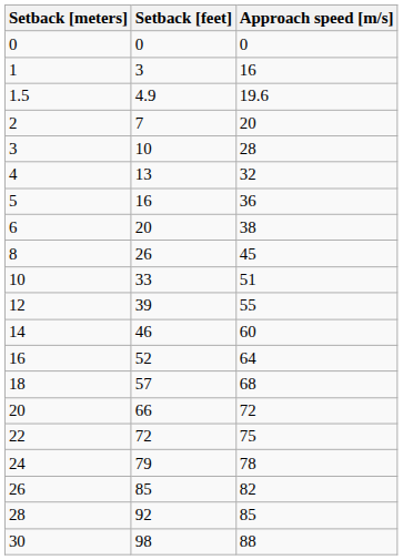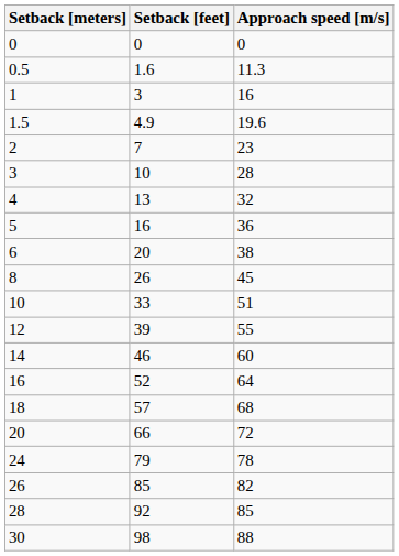 <table class="wikitable">
 <tr>
 <th>Setback [meters]</th>
 <th>Setback [feet]</th>
 <th>Approach speed [m/s]</th>
 </tr>
 <tr>
 <td>0</td>
 <td>0</td>
 <td>0</td>
+</tr>
+<tr>
+<td>0.5</td>
+<td>1.6</td>
+<td>11.3</td>
 </tr>
 <tr>
 <td>1</td>
 <td>3</td>
 <td>16</td>
 </tr>
 <tr>
 <td>1.5</td>
 <td>4.9</td>
 <td>19.6</td>
 </tr>
 <tr>
 <td>2</td>
 <td>7</td>
-<td>20</td>
+<td>23</td>
 </tr>
 <tr>
 <td>3</td>
 <td>10</td>
 <td>28</td>
 </tr>
 <tr>
 <td>4</td>
 <td>13</td>
 <td>32</td>
 </tr>
 <tr>
 <td>5</td>
 <td>16</td>
 <td>36</td>
 </tr>
 <tr>
 <td>6</td>
 <td>20</td>
 <td>38</td>
 </tr>
 <tr>
 <td>8</td>
 <td>26</td>
 <td>45</td>
 </tr>
 <tr>
 <td>10</td>
 <td>33</td>
 <td>51</td>
 </tr>
 <tr>
 <td>12</td>
 <td>39</td>
 <td>55</td>
 </tr>
 <tr>
 <td>14</td>
 <td>46</td>
 <td>60</td>
 </tr>
 <tr>
 <td>16</td>
 <td>52</td>
 <td>64</td>
 </tr>
 <tr>
 <td>18</td>
 <td>57</td>
 <td>68</td>
 </tr>
 <tr>
 <td>20</td>
 <td>66</td>
 <td>72</td>
 </tr>
 <tr>
-<td>22</td>
-<td>72</td>
-<td>75</td>
-</tr>
-<tr>
 <td>24</td>
 <td>79</td>
 <td>78</td>
 </tr>
 <tr>
 <td>26</td>
 <td>85</td>
 <td>82</td>
 </tr>
 <tr>
 <td>28</td>
 <td>92</td>
 <td>85</td>
 </tr>
 <tr>
 <td>30</td>
 <td>98</td>
 <td>88</td>
 </tr>
 </table>
